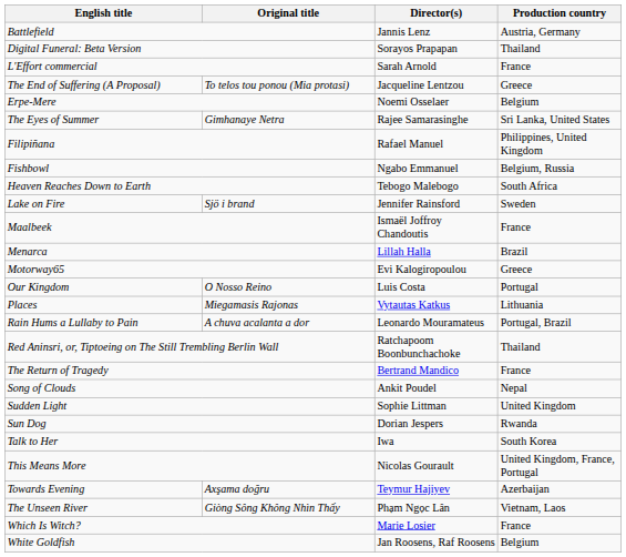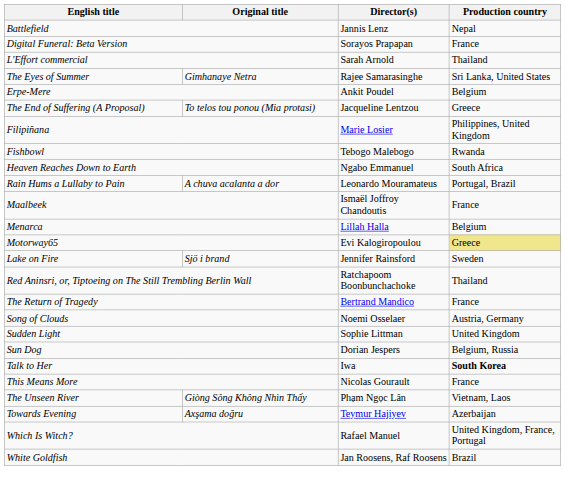 <table class="wikitable" width=100%>
 <tr>
 <th scope="col" width="32%">English title</th>
 <th scope="col" width="28%">Original title</th>
 <th scope="col" width="20%">Director(s)</th>
 <th scope="col" width="20%">Production country</th>
 </tr>
 <tr>
 <td colspan=2><em>Battlefield</em></td>
 <td>Jannis Lenz</td>
-<td>Austria, Germany</td>
+<td>Nepal</td>
 </tr>
 <tr>
 <td colspan=2><em>Digital Funeral: Beta Version</em></td>
 <td>Sorayos Prapapan</td>
-<td>Thailand</td>
+<td>France</td>
 </tr>
 <tr>
 <td colspan=2><em>L'Effort commercial</em></td>
 <td>Sarah Arnold</td>
-<td>France</td>
+<td>Thailand</td>
+</tr>
+<tr>
+<td><em>The Eyes of Summer</em></td>
+<td><em>Gimhanaye Netra</em></td>
+<td>Rajee Samarasinghe</td>
+<td>Sri Lanka, United States</td>
+</tr>
+<tr>
+<td colspan=2><em>Erpe-Mere</em></td>
+<td>Ankit Poudel</td>
+<td>Belgium</td>
 </tr>
 <tr>
 <td><em>The End of Suffering (A Proposal)</em></td>
 <td><em>To telos tou ponou (Mia protasi)</em></td>
 <td>Jacqueline Lentzou</td>
 <td>Greece</td>
 </tr>
 <tr>
-<td colspan=2><em>Erpe-Mere</em></td>
-<td>Noemi Osselaer</td>
-<td>Belgium</td>
-</tr>
-<tr>
-<td><em>The Eyes of Summer</em></td>
-<td><em>Gimhanaye Netra</em></td>
-<td>Rajee Samarasinghe</td>
-<td>Sri Lanka, United States</td>
-</tr>
-<tr>
 <td colspan=2><em>Filipiñana</em></td>
-<td>Rafael Manuel</td>
+<td><a href='#'>Marie Losier</a></td>
 <td>Philippines, United Kingdom</td>
 </tr>
 <tr>
 <td colspan=2><em>Fishbowl</em></td>
-<td>Ngabo Emmanuel</td>
-<td>Belgium, Russia</td>
+<td>Tebogo Malebogo</td>
+<td>Rwanda</td>
 </tr>
 <tr>
 <td colspan=2><em>Heaven Reaches Down to Earth</em></td>
-<td>Tebogo Malebogo</td>
+<td>Ngabo Emmanuel</td>
 <td>South Africa</td>
 </tr>
 <tr>
-<td><em>Lake on Fire</em></td>
-<td><em>Sjö i brand</em></td>
-<td>Jennifer Rainsford</td>
-<td>Sweden</td>
+<td><em>Rain Hums a Lullaby to Pain</em></td>
+<td><em>A chuva acalanta a dor</em></td>
+<td>Leonardo Mouramateus</td>
+<td>Portugal, Brazil</td>
 </tr>
 <tr>
 <td colspan=2><em>Maalbeek</em></td>
 <td>Ismaël Joffroy Chandoutis</td>
 <td>France</td>
 </tr>
 <tr>
 <td colspan=2><em>Menarca</em></td>
 <td><a href='#'>Lillah Halla</a></td>
-<td>Brazil</td>
+<td>Belgium</td>
 </tr>
 <tr>
 <td colspan=2><em>Motorway65</em></td>
 <td>Evi Kalogiropoulou</td>
-<td>Greece</td>
+<td style="background: khaki;">Greece</td>
 </tr>
 <tr>
-<td><em>Our Kingdom</em></td>
-<td><em>O Nosso Reino</em></td>
-<td>Luis Costa</td>
-<td>Portugal</td>
-</tr>
-<tr>
-<td><em>Places</em></td>
-<td><em>Miegamasis Rajonas</em></td>
-<td><a href='#'>Vytautas Katkus</a></td>
-<td>Lithuania</td>
-</tr>
-<tr>
-<td><em>Rain Hums a Lullaby to Pain</em></td>
-<td><em>A chuva acalanta a dor</em></td>
-<td>Leonardo Mouramateus</td>
-<td>Portugal, Brazil</td>
+<td><em>Lake on Fire</em></td>
+<td><em>Sjö i brand</em></td>
+<td>Jennifer Rainsford</td>
+<td>Sweden</td>
 </tr>
 <tr>
 <td colspan=2><em>Red Aninsri, or, Tiptoeing on The Still Trembling Berlin Wall</em></td>
 <td>Ratchapoom Boonbunchachoke</td>
 <td>Thailand</td>
 </tr>
 <tr>
 <td colspan=2><em>The Return of Tragedy</em></td>
 <td><a href='#'>Bertrand Mandico</a></td>
 <td>France</td>
 </tr>
 <tr>
 <td colspan=2><em>Song of Clouds</em></td>
-<td>Ankit Poudel</td>
-<td>Nepal</td>
+<td>Noemi Osselaer</td>
+<td>Austria, Germany</td>
 </tr>
 <tr>
 <td colspan=2><em>Sudden Light</em></td>
 <td>Sophie Littman</td>
 <td>United Kingdom</td>
 </tr>
 <tr>
 <td colspan=2><em>Sun Dog</em></td>
 <td>Dorian Jespers</td>
-<td>Rwanda</td>
+<td>Belgium, Russia</td>
 </tr>
 <tr>
 <td colspan=2><em>Talk to Her</em></td>
 <td>Iwa</td>
-<td>South Korea</td>
+<td><strong>South Korea</strong></td>
 </tr>
 <tr>
 <td colspan=2><em>This Means More</em></td>
 <td>Nicolas Gourault</td>
-<td>United Kingdom, France, Portugal</td>
+<td>France</td>
+</tr>
+<tr>
+<td><em>The Unseen River</em></td>
+<td><em>Giòng Sông Không Nhìn Thấy</em></td>
+<td>Phạm Ngọc Lân</td>
+<td>Vietnam, Laos</td>
 </tr>
 <tr>
 <td><em>Towards Evening</em></td>
 <td><em>Axşama doğru</em></td>
 <td><a href='#'>Teymur Hajiyev</a></td>
 <td>Azerbaijan</td>
 </tr>
 <tr>
-<td><em>The Unseen River</em></td>
-<td><em>Giòng Sông Không Nhìn Thấy</em></td>
-<td>Phạm Ngọc Lân</td>
-<td>Vietnam, Laos</td>
-</tr>
-<tr>
 <td colspan=2><em>Which Is Witch?</em></td>
-<td><a href='#'>Marie Losier</a></td>
-<td>France</td>
+<td>Rafael Manuel</td>
+<td>United Kingdom, France, Portugal</td>
 </tr>
 <tr>
 <td colspan=2><em>White Goldfish</em></td>
 <td>Jan Roosens, Raf Roosens</td>
-<td>Belgium</td>
+<td>Brazil</td>
 </tr>
 </table>
